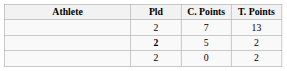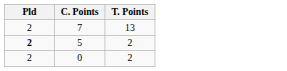 <table class="wikitable" style="text-align:center">
 <tr>
-<th width=200>Athlete</th>
 <th width=75>Pld</th>
 <th width=75>C. Points</th>
 <th width=75>T. Points</th>
 </tr>
 <tr>
-<td style="text-align:left"></td>
 <td>2</td>
 <td>7</td>
 <td>13</td>
 </tr>
 <tr>
-<td style="text-align:left"></td>
 <td><strong>2</strong></td>
 <td>5</td>
 <td>2</td>
 </tr>
 <tr>
-<td style="text-align:left"></td>
 <td>2</td>
 <td>0</td>
 <td>2</td>
 </tr>
 </table>
